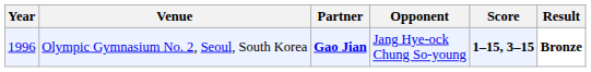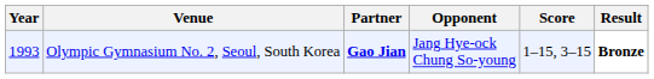 <table class="sortable wikitable" style="font-size: 90%;">
 <tr>
 <th>Year</th>
 <th>Venue</th>
 <th>Partner</th>
 <th>Opponent</th>
 <th>Score</th>
 <th>Result</th>
 </tr>
 <tr style="background:#ECF2FF">
-<td align="center"><a href='#'>1996</a></td>
+<td align="center"><a href='#'>1993</a></td>
 <td align="left"><a href='#'>Olympic Gymnasium No. 2</a>, <a href='#'>Seoul</a>, South Korea</td>
 <td align="left"><strong> <a href='#'>Gao Jian</a></strong></td>
 <td align="left"> <a href='#'>Jang Hye-ock</a><br> <a href='#'>Chung So-young</a></td>
-<td align="left"><strong>1–15, 3–15</strong></td>
+<td align="left">1–15, 3–15</td>
 <td style="text-align:left; background:white"> <strong>Bronze</strong></td>
 </tr>
 </table>
